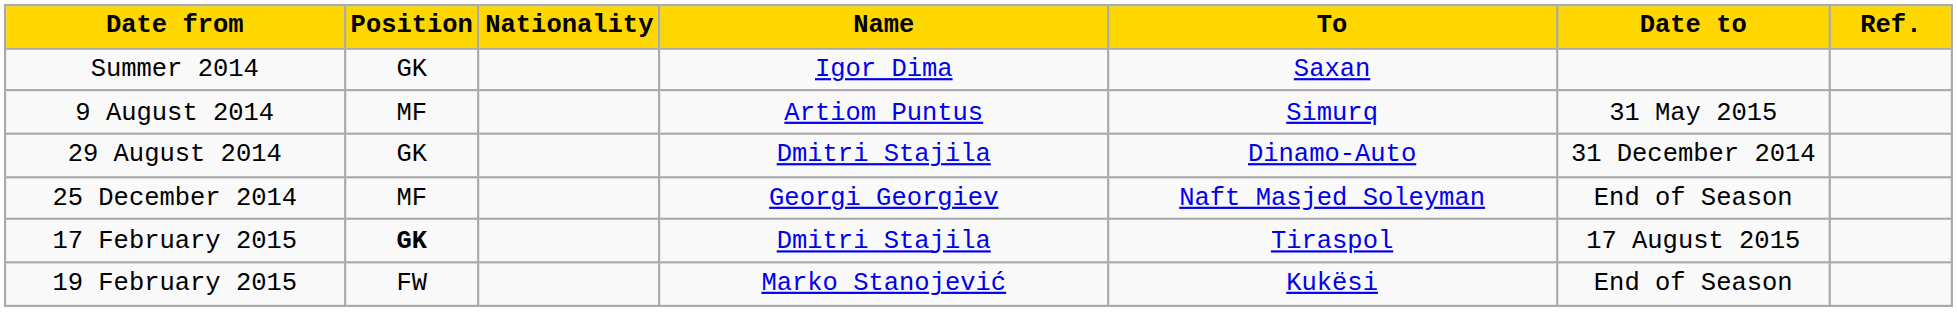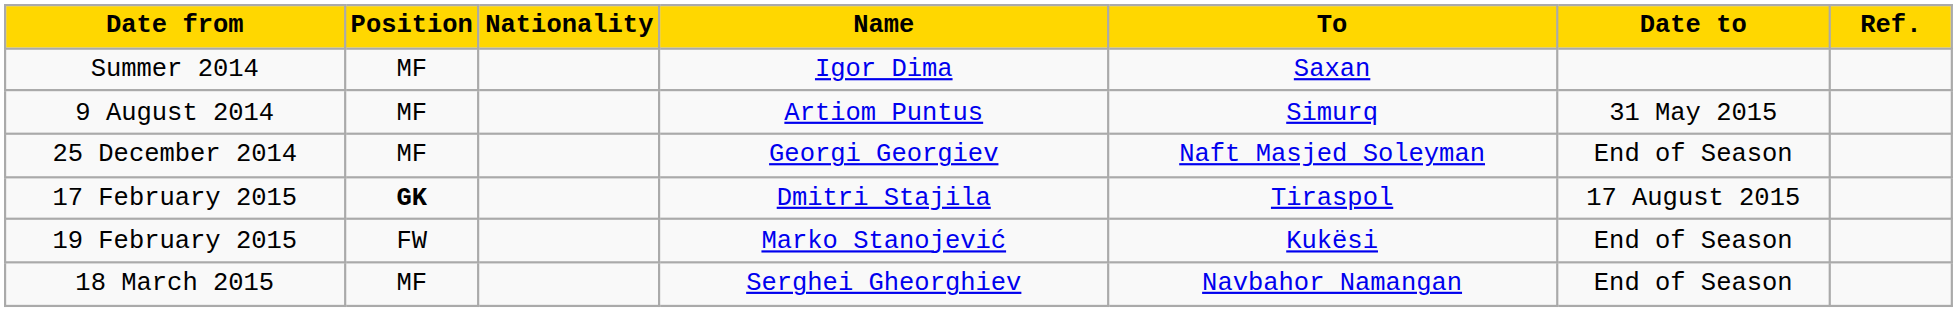 <table class="wikitable" style="text-align:center; font-size:90%; ">
 <tr>
 <th style="background:gold; color:black; width:150px;">Date from</th>
 <th style="background:gold; color:black; width:50px;">Position</th>
 <th style="background:gold; color:black; width:50px;">Nationality</th>
 <th style="background:gold; color:black; width:200px;">Name</th>
 <th style="background:gold; color:black; width:200px;">To</th>
 <th style="background:gold; color:black; width:120px;">Date to</th>
 <th style="background:gold; color:black; width:50px;">Ref.</th>
 </tr>
 <tr>
 <td>Summer 2014</td>
-<td>GK</td>
+<td>MF</td>
 <td></td>
 <td><a href='#'>Igor Dima</a></td>
 <td><a href='#'>Saxan</a></td>
 <td></td>
 <td></td>
 </tr>
 <tr>
 <td>9 August 2014</td>
 <td>MF</td>
 <td></td>
 <td><a href='#'>Artiom Puntus</a></td>
 <td><a href='#'>Simurq</a></td>
 <td>31 May 2015</td>
-<td></td>
-</tr>
-<tr>
-<td>29 August 2014</td>
-<td>GK</td>
-<td></td>
-<td><a href='#'>Dmitri Stajila</a></td>
-<td><a href='#'>Dinamo-Auto</a></td>
-<td>31 December 2014</td>
 <td></td>
 </tr>
 <tr>
 <td>25 December 2014</td>
 <td>MF</td>
 <td></td>
 <td><a href='#'>Georgi Georgiev</a></td>
 <td><a href='#'>Naft Masjed Soleyman</a></td>
 <td>End of Season</td>
 <td></td>
 </tr>
 <tr>
 <td>17 February 2015</td>
 <td><strong>GK</strong></td>
 <td></td>
 <td><a href='#'>Dmitri Stajila</a></td>
 <td><a href='#'>Tiraspol</a></td>
 <td>17 August 2015</td>
 <td></td>
 </tr>
 <tr>
 <td>19 February 2015</td>
 <td>FW</td>
 <td></td>
 <td><a href='#'>Marko Stanojević</a></td>
 <td><a href='#'>Kukësi</a></td>
 <td>End of Season</td>
 <td></td>
 </tr>
+<tr>
+<td>18 March 2015</td>
+<td>MF</td>
+<td></td>
+<td><a href='#'>Serghei Gheorghiev</a></td>
+<td><a href='#'>Navbahor Namangan</a></td>
+<td>End of Season</td>
+<td></td>
+</tr>
 </table>
